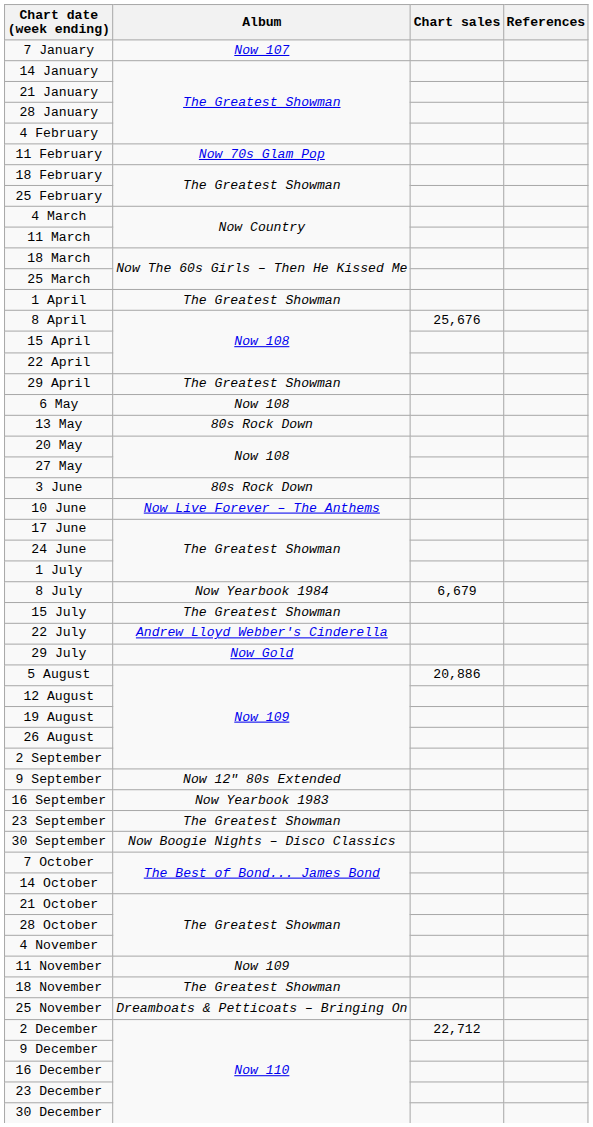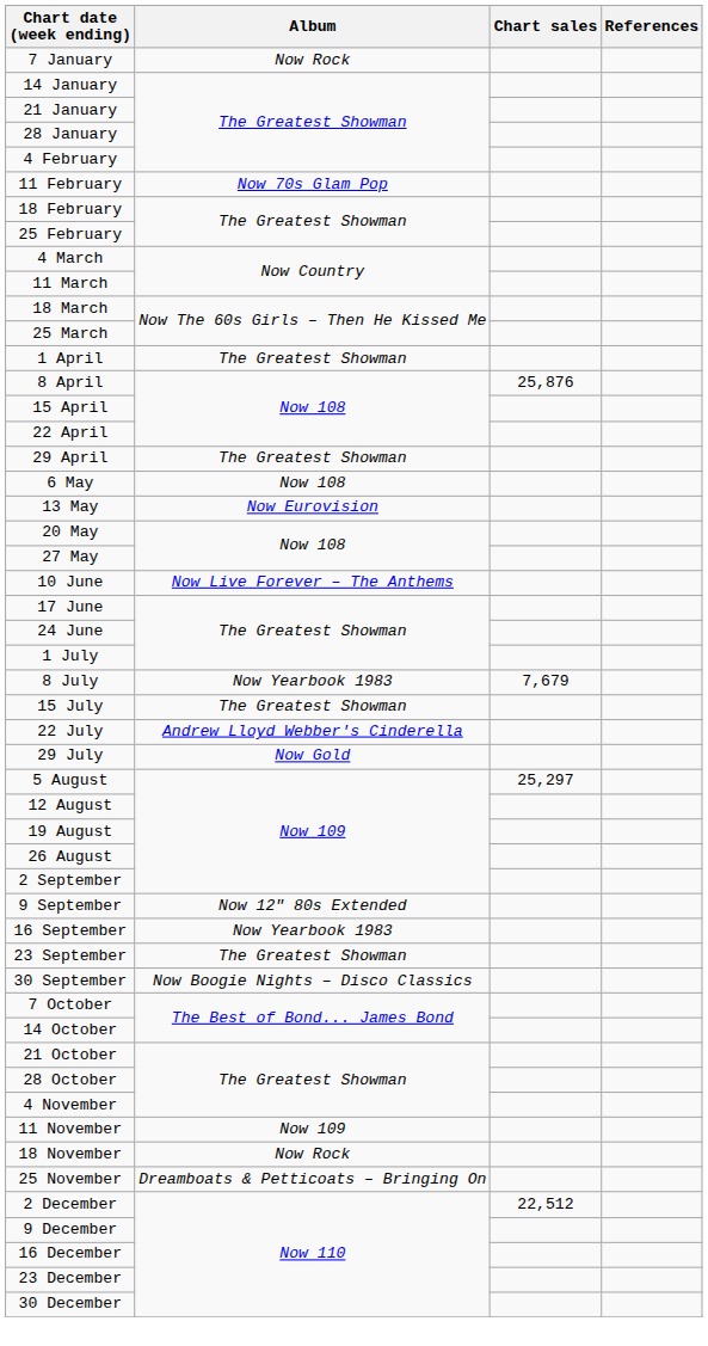 <table class="wikitable" style="font-size:97%; text-align:center;">
 <tr>
 <th>Chart date<br>(week ending)</th>
 <th>Album</th>
 <th>Chart sales</th>
 <th>References</th>
 </tr>
 <tr>
 <td>7 January</td>
-<td><em><a href='#'>Now 107</a></em></td>
+<td><em>Now Rock</em></td>
 <td></td>
 <td></td>
 </tr>
 <tr>
 <td>14 January</td>
 <td rowspan="4"><em><a href='#'>The Greatest Showman</a></em></td>
 <td></td>
 <td></td>
 </tr>
 <tr>
 <td>21 January</td>
 <td></td>
 <td></td>
 </tr>
 <tr>
 <td>28 January</td>
 <td></td>
 <td></td>
 </tr>
 <tr>
 <td>4 February</td>
 <td></td>
 <td></td>
 </tr>
 <tr>
 <td>11 February</td>
 <td><em><a href='#'>Now 70s Glam Pop</a></em></td>
 <td></td>
 <td></td>
 </tr>
 <tr>
 <td>18 February</td>
 <td rowspan="2"><em>The Greatest Showman</em></td>
 <td></td>
 <td></td>
 </tr>
 <tr>
 <td>25 February</td>
 <td></td>
 <td></td>
 </tr>
 <tr>
 <td>4 March</td>
 <td rowspan="2"><em>Now Country</em></td>
 <td></td>
 <td></td>
 </tr>
 <tr>
 <td>11 March</td>
 <td></td>
 <td></td>
 </tr>
 <tr>
 <td>18 March</td>
 <td rowspan="2"><em>Now The 60s Girls – Then He Kissed Me</em></td>
 <td></td>
 <td></td>
 </tr>
 <tr>
 <td>25 March</td>
 <td></td>
 <td></td>
 </tr>
 <tr>
 <td>1 April</td>
 <td><em>The Greatest Showman</em></td>
 <td></td>
 <td></td>
 </tr>
 <tr>
 <td>8 April</td>
 <td rowspan="3"><em><a href='#'>Now 108</a></em></td>
-<td>25,676</td>
+<td>25,876</td>
 <td></td>
 </tr>
 <tr>
 <td>15 April</td>
 <td></td>
 <td></td>
 </tr>
 <tr>
 <td>22 April</td>
 <td></td>
 <td></td>
 </tr>
 <tr>
 <td>29 April</td>
 <td><em>The Greatest Showman</em></td>
 <td></td>
 <td></td>
 </tr>
 <tr>
 <td>6 May</td>
 <td><em>Now 108</em></td>
 <td></td>
 <td></td>
 </tr>
 <tr>
 <td>13 May</td>
-<td><em>80s Rock Down</em></td>
+<td><em><a href='#'>Now Eurovision</a></em></td>
 <td></td>
 <td></td>
 </tr>
 <tr>
 <td>20 May</td>
 <td rowspan="2"><em>Now 108</em></td>
 <td></td>
 <td></td>
 </tr>
 <tr>
 <td>27 May</td>
-<td></td>
-<td></td>
-</tr>
-<tr>
-<td>3 June</td>
-<td><em>80s Rock Down</em></td>
 <td></td>
 <td></td>
 </tr>
 <tr>
 <td>10 June</td>
 <td><em><a href='#'>Now Live Forever – The Anthems</a></em></td>
 <td></td>
 <td></td>
 </tr>
 <tr>
 <td>17 June</td>
 <td rowspan="3"><em>The Greatest Showman</em></td>
 <td></td>
 <td></td>
 </tr>
 <tr>
 <td>24 June</td>
 <td></td>
 <td></td>
 </tr>
 <tr>
 <td>1 July</td>
 <td></td>
 <td></td>
 </tr>
 <tr>
 <td>8 July</td>
-<td><em>Now Yearbook 1984</em></td>
-<td>6,679</td>
+<td><em>Now Yearbook 1983</em></td>
+<td>7,679</td>
 <td></td>
 </tr>
 <tr>
 <td>15 July</td>
 <td><em>The Greatest Showman</em></td>
 <td></td>
 <td></td>
 </tr>
 <tr>
 <td>22 July</td>
 <td><em><a href='#'>Andrew Lloyd Webber's Cinderella</a></em></td>
 <td></td>
 <td></td>
 </tr>
 <tr>
 <td>29 July</td>
 <td><em><a href='#'>Now Gold</a></em></td>
 <td></td>
 <td></td>
 </tr>
 <tr>
 <td>5 August</td>
 <td rowspan="5"><em><a href='#'>Now 109</a></em></td>
-<td>20,886</td>
+<td>25,297</td>
 <td></td>
 </tr>
 <tr>
 <td>12 August</td>
 <td></td>
 <td></td>
 </tr>
 <tr>
 <td>19 August</td>
 <td></td>
 <td></td>
 </tr>
 <tr>
 <td>26 August</td>
 <td></td>
 <td></td>
 </tr>
 <tr>
 <td>2 September</td>
 <td></td>
 <td></td>
 </tr>
 <tr>
 <td>9 September</td>
 <td><em>Now 12" 80s Extended</em></td>
 <td></td>
 <td></td>
 </tr>
 <tr>
 <td>16 September</td>
 <td><em>Now Yearbook 1983</em></td>
 <td></td>
 <td></td>
 </tr>
 <tr>
 <td>23 September</td>
 <td><em>The Greatest Showman</em></td>
 <td></td>
 <td></td>
 </tr>
 <tr>
 <td>30 September</td>
 <td><em>Now Boogie Nights – Disco Classics</em></td>
 <td></td>
 <td></td>
 </tr>
 <tr>
 <td>7 October</td>
 <td rowspan="2"><em><a href='#'>The Best of Bond... James Bond</a></em></td>
 <td></td>
 <td></td>
 </tr>
 <tr>
 <td>14 October</td>
 <td></td>
 <td></td>
 </tr>
 <tr>
 <td>21 October</td>
 <td rowspan="3"><em>The Greatest Showman</em></td>
 <td></td>
 <td></td>
 </tr>
 <tr>
 <td>28 October</td>
 <td></td>
 <td></td>
 </tr>
 <tr>
 <td>4 November</td>
 <td></td>
 <td></td>
 </tr>
 <tr>
 <td>11 November</td>
 <td><em>Now 109</em></td>
 <td></td>
 <td></td>
 </tr>
 <tr>
 <td>18 November</td>
-<td><em>The Greatest Showman</em></td>
+<td><em>Now Rock</em></td>
 <td></td>
 <td></td>
 </tr>
 <tr>
 <td>25 November</td>
 <td><em>Dreamboats & Petticoats – Bringing On</em></td>
 <td></td>
 <td></td>
 </tr>
 <tr>
 <td>2 December</td>
 <td rowspan="5"><em><a href='#'>Now 110</a></em></td>
-<td>22,712</td>
+<td>22,512</td>
 <td></td>
 </tr>
 <tr>
 <td>9 December</td>
 <td></td>
 <td></td>
 </tr>
 <tr>
 <td>16 December</td>
 <td></td>
 <td></td>
 </tr>
 <tr>
 <td>23 December</td>
 <td></td>
 <td></td>
 </tr>
 <tr>
 <td>30 December</td>
 <td></td>
 <td></td>
 </tr>
 </table>
